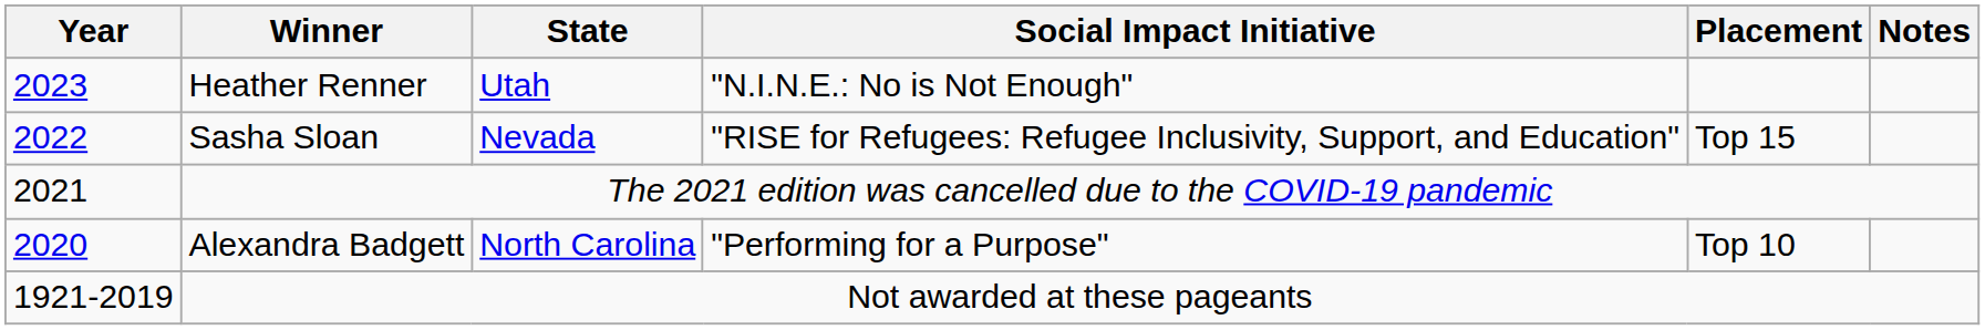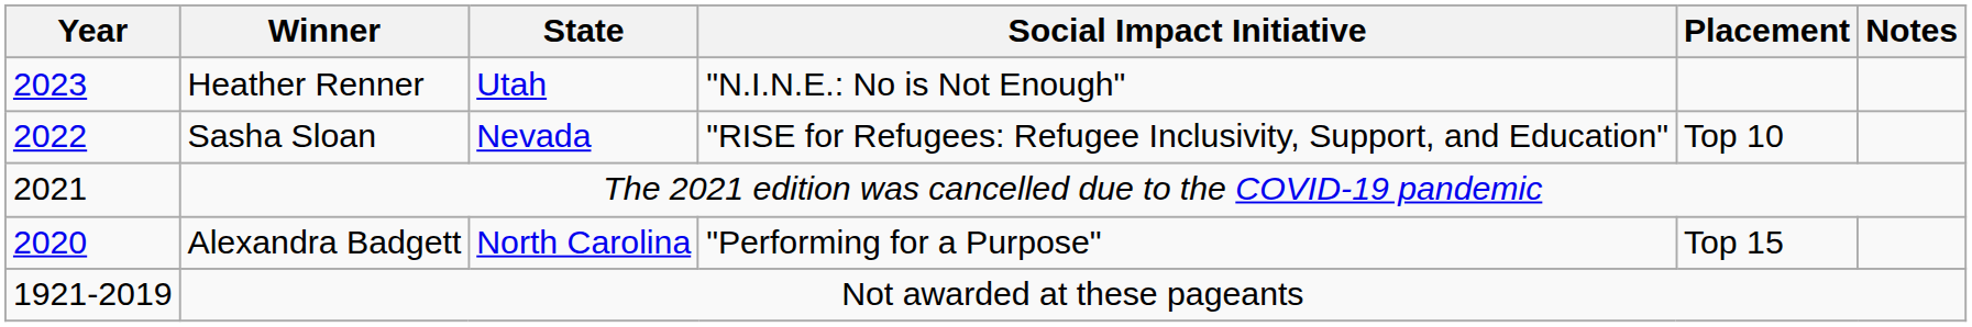 <table class="wikitable">
 <tr>
 <th>Year</th>
 <th>Winner</th>
 <th>State</th>
 <th>Social Impact Initiative</th>
 <th>Placement</th>
 <th>Notes</th>
 </tr>
 <tr>
 <td><a href='#'>2023</a></td>
 <td>Heather Renner</td>
 <td><a href='#'>Utah</a></td>
 <td>"N.I.N.E.: No is Not Enough"</td>
 <td></td>
 <td></td>
 </tr>
 <tr>
 <td><a href='#'>2022</a></td>
 <td>Sasha Sloan</td>
 <td><a href='#'>Nevada</a></td>
 <td>"RISE for Refugees: Refugee Inclusivity, Support, and Education"</td>
-<td>Top 15</td>
+<td>Top 10</td>
 <td></td>
 </tr>
 <tr>
 <td>2021</td>
 <td colspan="5" style="text-align:center;"><em>The 2021 edition was cancelled due to the <a href='#'>COVID-19 pandemic</a></em></td>
 </tr>
 <tr>
 <td><a href='#'>2020</a></td>
 <td>Alexandra Badgett</td>
 <td><a href='#'>North Carolina</a></td>
 <td>"Performing for a Purpose"</td>
-<td>Top 10</td>
+<td>Top 15</td>
 <td></td>
 </tr>
 <tr>
 <td>1921-2019</td>
 <td colspan="5" style="text-align:center;">Not awarded at these pageants</td>
 </tr>
 </table>
